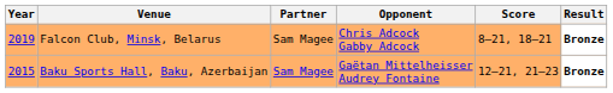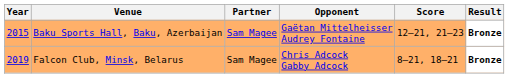 <table class="sortable wikitable" style="font-size: 90%;">
 <tr>
 <th>Year</th>
 <th>Venue</th>
 <th>Partner</th>
 <th>Opponent</th>
 <th>Score</th>
 <th>Result</th>
 </tr>
 <tr style="background:#FFB069">
+<td align="center"><a href='#'>2015</a></td>
+<td align="left"><a href='#'>Baku Sports Hall</a>, <a href='#'>Baku</a>, Azerbaijan</td>
+<td align="left"> <a href='#'>Sam Magee</a></td>
+<td align="left"> <a href='#'>Gaëtan Mittelheisser</a><br> <a href='#'>Audrey Fontaine</a></td>
+<td align="left">12–21, 21–23</td>
+<td style="text-align:left; background:white"> <strong>Bronze</strong></td>
+</tr>
+<tr style="background:#FFB069">
 <td align="center"><a href='#'>2019</a></td>
 <td align="left">Falcon Club, <a href='#'>Minsk</a>, Belarus</td>
 <td align="left"> Sam Magee</td>
 <td align="left"> <a href='#'>Chris Adcock</a><br> <a href='#'>Gabby Adcock</a></td>
 <td align="left">8–21, 18–21</td>
 <td style="text-align:left; background:white"> <strong>Bronze</strong></td>
 </tr>
-<tr style="background:#FFB069">
-<td align="center"><a href='#'>2015</a></td>
-<td align="left"><a href='#'>Baku Sports Hall</a>, <a href='#'>Baku</a>, Azerbaijan</td>
-<td align="left"> <a href='#'>Sam Magee</a></td>
-<td align="left"> <a href='#'>Gaëtan Mittelheisser</a><br> <a href='#'>Audrey Fontaine</a></td>
-<td align="left">12–21, 21–23</td>
-<td style="text-align:left; background:white"> <strong>Bronze</strong></td>
-</tr>
 </table>
